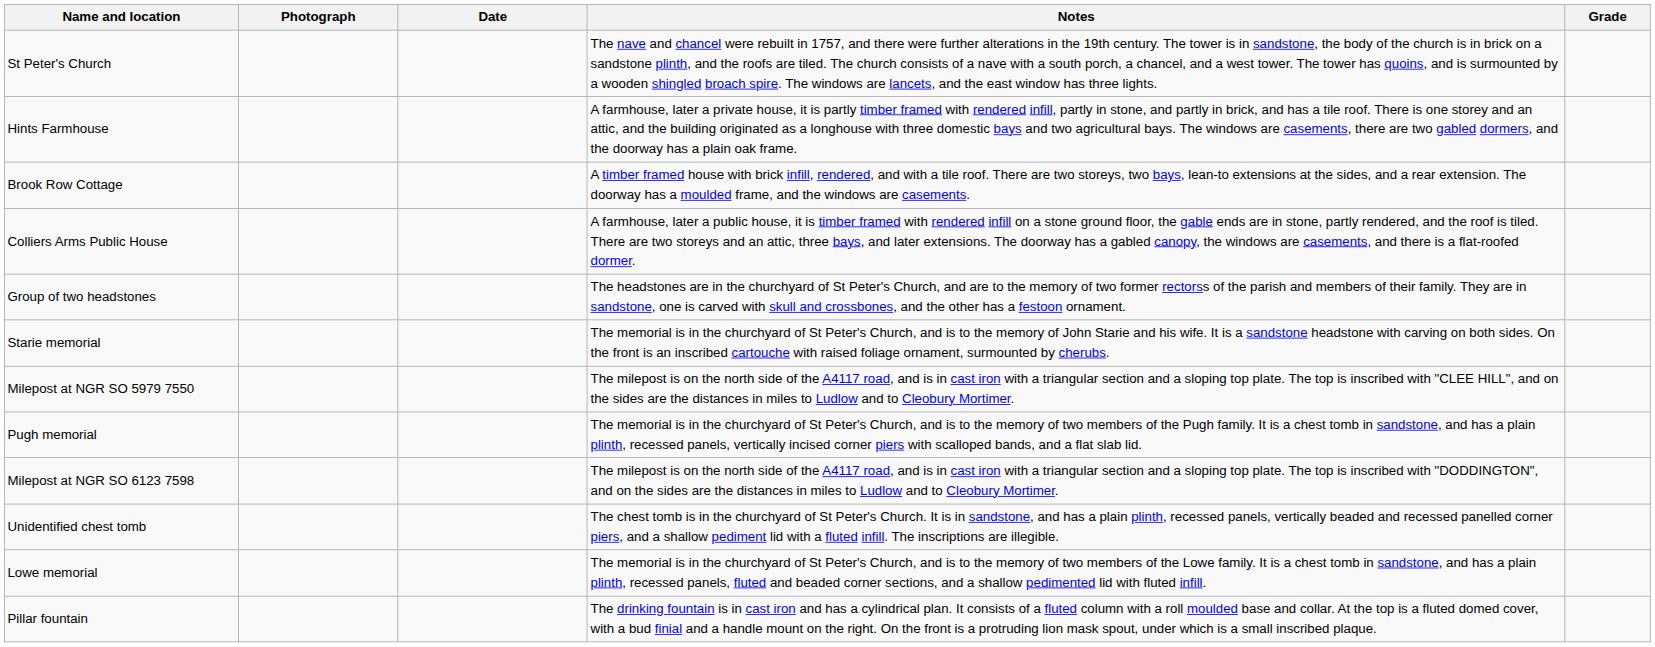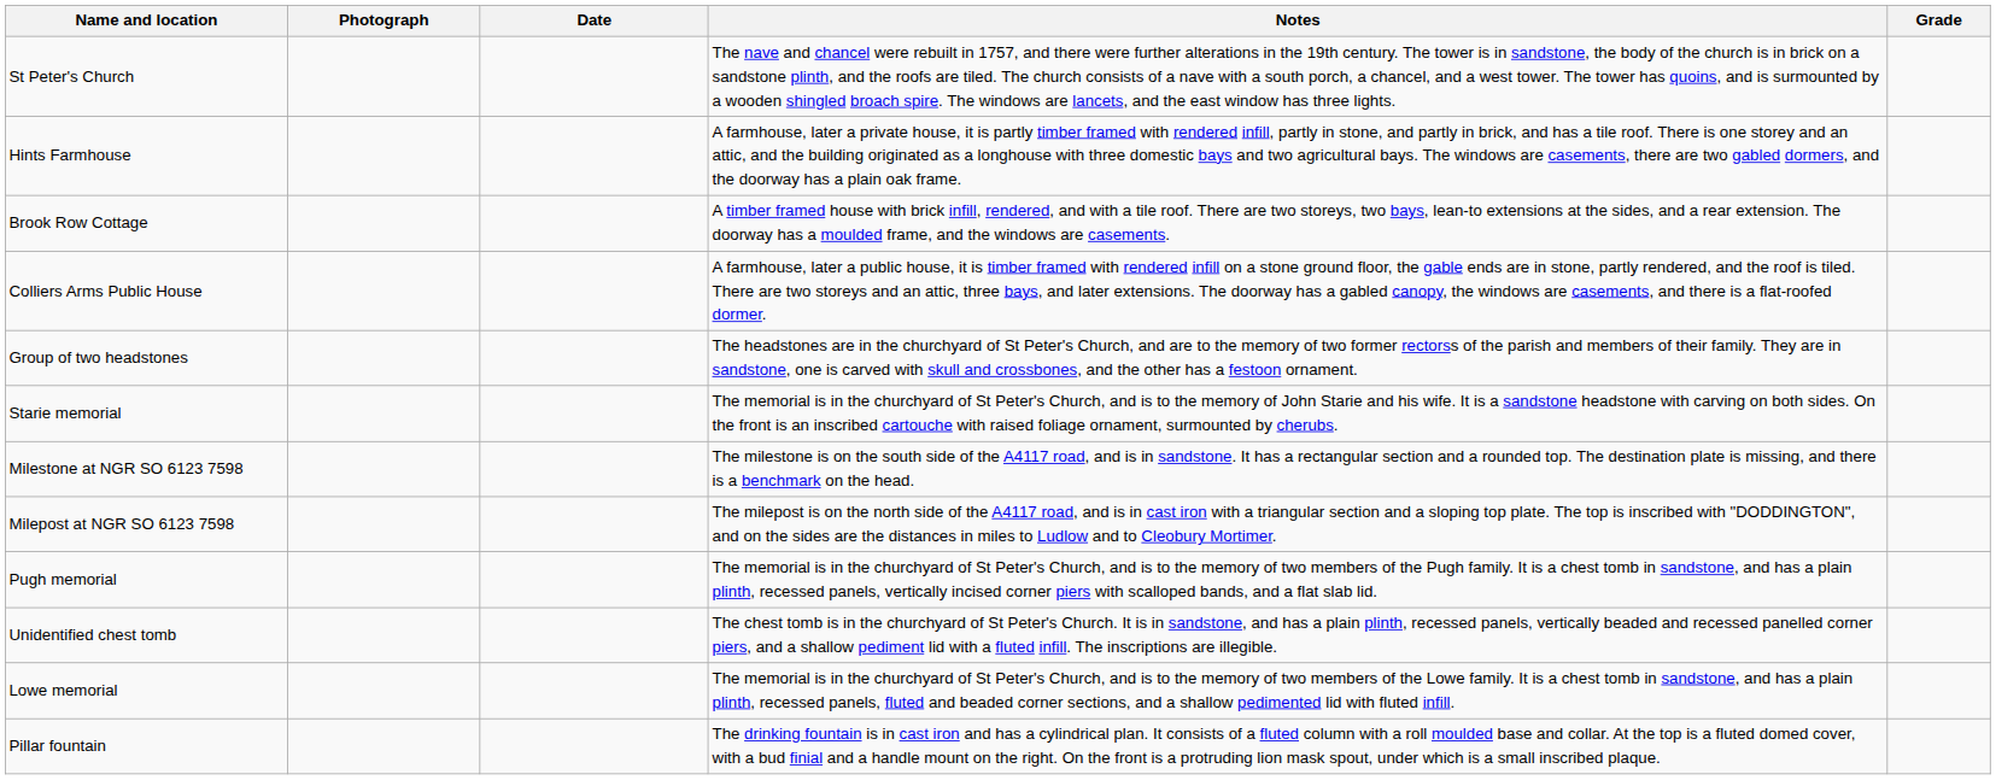 <table class="wikitable sortable plainrowheaders" style="width:100%; border:0; text-align:left; line-height:150%;">
 <tr>
 <th scope="col"  style="width:150px">Name and location</th>
 <th scope="col"  style="width:100px" class="unsortable">Photograph</th>
 <th scope="col"  style="width:120px">Date</th>
 <th scope="col"  style="width:650px" class="unsortable">Notes</th>
 <th scope="col"  style="width:50px">Grade</th>
 </tr>
 <tr>
 <td>St Peter's Church<br><small></small></td>
 <td></td>
 <td align="center"></td>
 <td>The <a href='#'>nave</a> and <a href='#'>chancel</a> were rebuilt in 1757, and there were further alterations in the 19th century.  The tower is in <a href='#'>sandstone</a>, the body of the church is in brick on a sandstone <a href='#'>plinth</a>, and the roofs are tiled.  The church consists of a nave with a south porch, a chancel, and a west tower.  The tower has <a href='#'>quoins</a>, and is surmounted by a wooden <a href='#'>shingled</a> <a href='#'>broach spire</a>.  The windows are <a href='#'>lancets</a>, and the east window has three lights.</td>
 <td align="center" ></td>
 </tr>
 <tr>
 <td>Hints Farmhouse<br><small></small></td>
 <td></td>
 <td align="center"></td>
 <td>A farmhouse, later a private house, it is partly <a href='#'>timber framed</a> with <a href='#'>rendered</a> <a href='#'>infill</a>, partly in stone, and partly in brick, and has a tile roof.  There is one storey and an attic, and the building originated as a longhouse with three domestic <a href='#'>bays</a> and two agricultural bays.  The windows are <a href='#'>casements</a>, there are two <a href='#'>gabled</a> <a href='#'>dormers</a>, and the doorway has a plain oak frame.</td>
 <td align="center" ></td>
 </tr>
 <tr>
 <td>Brook Row Cottage<br><small></small></td>
 <td></td>
 <td align="center"></td>
 <td>A <a href='#'>timber framed</a> house with brick <a href='#'>infill</a>, <a href='#'>rendered</a>, and with a tile roof.  There are two storeys, two <a href='#'>bays</a>, lean-to extensions at the sides, and a rear extension.  The doorway has a <a href='#'>moulded</a> frame, and the windows are <a href='#'>casements</a>.</td>
 <td align="center" ></td>
 </tr>
 <tr>
 <td>Colliers Arms Public House<br><small></small></td>
 <td></td>
 <td align="center"></td>
 <td>A farmhouse, later a public house, it is <a href='#'>timber framed</a> with <a href='#'>rendered</a> <a href='#'>infill</a> on a stone ground floor, the <a href='#'>gable</a> ends are in stone, partly rendered, and the roof is tiled.  There are two storeys and an attic, three <a href='#'>bays</a>, and later extensions.  The doorway has a gabled <a href='#'>canopy</a>, the windows are <a href='#'>casements</a>, and there is a flat-roofed <a href='#'>dormer</a>.</td>
 <td align="center" ></td>
 </tr>
 <tr>
 <td>Group of two headstones<br><small></small></td>
 <td></td>
 <td align="center"></td>
 <td>The headstones are in the churchyard of St Peter's Church, and are to the memory of two former <a href='#'>rectors</a>s of the parish and members of their family.  They are in <a href='#'>sandstone</a>, one is carved with <a href='#'>skull and crossbones</a>, and the other has a <a href='#'>festoon</a> ornament.</td>
 <td align="center" ></td>
 </tr>
 <tr>
 <td>Starie memorial<br><small></small></td>
 <td></td>
 <td align="center"></td>
 <td>The memorial is in the churchyard of St Peter's Church, and is to the memory of John Starie and his wife.  It is a <a href='#'>sandstone</a> headstone with carving on both sides.  On the front is an inscribed <a href='#'>cartouche</a> with raised foliage ornament, surmounted by <a href='#'>cherubs</a>.</td>
 <td align="center" ></td>
 </tr>
 <tr>
-<td>Milepost at NGR SO 5979 7550<br><small></small></td>
+<td>Milestone at NGR SO 6123 7598<br><small></small></td>
 <td></td>
 <td align="center"></td>
-<td>The milepost is on the north side of the <a href='#'>A4117 road</a>, and is in <a href='#'>cast iron</a> with a triangular section and a sloping top plate.  The top is inscribed with "CLEE HILL", and on the sides are the distances in miles to <a href='#'>Ludlow</a> and to <a href='#'>Cleobury Mortimer</a>.</td>
+<td>The milestone is on the south side of the <a href='#'>A4117 road</a>, and is in <a href='#'>sandstone</a>.  It has a rectangular section and a rounded top.  The destination plate is missing, and there is a <a href='#'>benchmark</a> on the head.</td>
+<td align="center" ></td>
+</tr>
+<tr>
+<td>Milepost at NGR SO 6123 7598<br><small></small></td>
+<td></td>
+<td align="center"></td>
+<td>The milepost is on the north side of the <a href='#'>A4117 road</a>, and is in <a href='#'>cast iron</a> with a triangular section and a sloping top plate.  The top is inscribed with "DODDINGTON", and on the sides are the distances in miles to <a href='#'>Ludlow</a> and to <a href='#'>Cleobury Mortimer</a>.</td>
 <td align="center" ></td>
 </tr>
 <tr>
 <td>Pugh memorial<br><small></small></td>
 <td></td>
 <td align="center"></td>
 <td>The memorial is in the churchyard of St Peter's Church, and is to the memory of two members of the Pugh family.  It is a chest tomb in <a href='#'>sandstone</a>, and has a plain <a href='#'>plinth</a>, recessed panels, vertically incised corner <a href='#'>piers</a> with scalloped bands, and a flat slab lid.</td>
-<td align="center" ></td>
-</tr>
-<tr>
-<td>Milepost at NGR SO 6123 7598<br><small></small></td>
-<td></td>
-<td align="center"></td>
-<td>The milepost is on the north side of the <a href='#'>A4117 road</a>, and is in <a href='#'>cast iron</a> with a triangular section and a sloping top plate.  The top is inscribed with "DODDINGTON", and on the sides are the distances in miles to <a href='#'>Ludlow</a> and to <a href='#'>Cleobury Mortimer</a>.</td>
 <td align="center" ></td>
 </tr>
 <tr>
 <td>Unidentified chest tomb<br><small></small></td>
 <td></td>
 <td align="center"></td>
 <td>The chest tomb is in the churchyard of St Peter's Church.  It is in <a href='#'>sandstone</a>, and has a plain <a href='#'>plinth</a>, recessed panels, vertically beaded and recessed panelled corner <a href='#'>piers</a>, and a shallow <a href='#'>pediment</a> lid with a <a href='#'>fluted</a> <a href='#'>infill</a>.  The inscriptions are illegible.</td>
 <td align="center" ></td>
 </tr>
 <tr>
 <td>Lowe memorial<br><small></small></td>
 <td></td>
 <td align="center"></td>
 <td>The memorial is in the churchyard of St Peter's Church, and is to the memory of two members of the Lowe family.  It is a chest tomb in <a href='#'>sandstone</a>, and has a plain <a href='#'>plinth</a>, recessed panels, <a href='#'>fluted</a> and beaded corner sections, and a shallow <a href='#'>pedimented</a> lid with fluted <a href='#'>infill</a>.</td>
 <td align="center" ></td>
 </tr>
 <tr>
 <td>Pillar fountain<br><small></small></td>
 <td></td>
 <td align="center"></td>
 <td>The <a href='#'>drinking fountain</a> is in <a href='#'>cast iron</a> and has a cylindrical plan.  It consists of a <a href='#'>fluted</a> column with a roll <a href='#'>moulded</a> base and collar. At the top is a fluted domed cover, with a bud <a href='#'>finial</a> and a handle mount on the right.  On the front is a protruding lion mask spout, under which is a small inscribed plaque.</td>
 <td align="center" ></td>
 </tr>
 <tr>
 </tr>
 </table>
